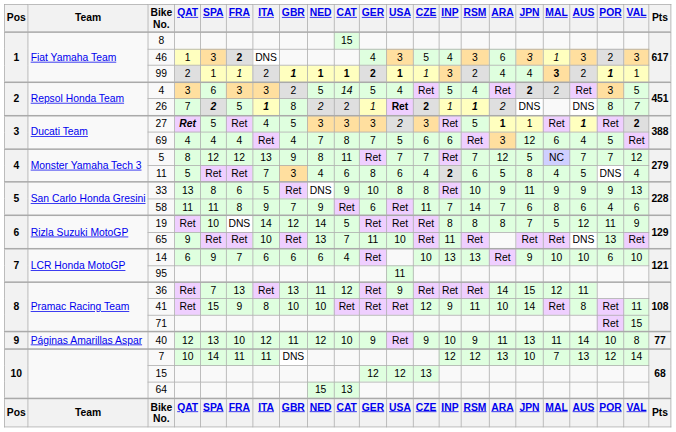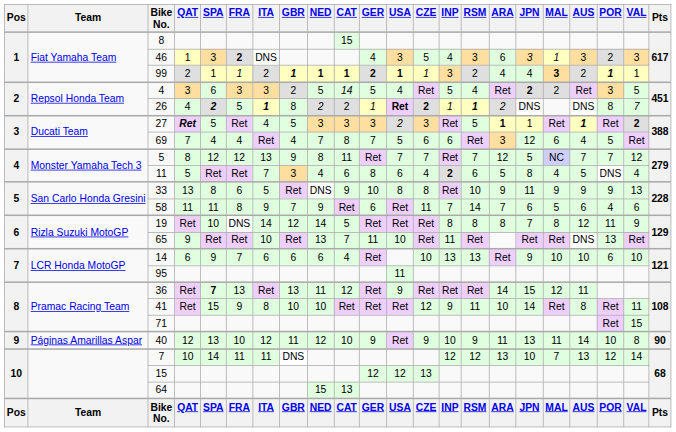 <table class="wikitable" style="font-size: 85%; text-align:center">
 <tr valign="top">
 <th valign="middle" scope="col">Pos</th>
 <th valign="middle" scope="col">Team</th>
 <th valign="middle" scope="col">Bike<br>No.</th>
 <th><a href='#'>QAT</a><br></th>
 <th><a href='#'>SPA</a><br></th>
 <th><a href='#'>FRA</a><br></th>
 <th><a href='#'>ITA</a><br></th>
 <th><a href='#'>GBR</a><br></th>
 <th><a href='#'>NED</a><br></th>
 <th><a href='#'>CAT</a><br></th>
 <th><a href='#'>GER</a><br></th>
 <th><a href='#'>USA</a><br></th>
 <th><a href='#'>CZE</a><br></th>
 <th><a href='#'>INP</a><br></th>
 <th><a href='#'>RSM</a><br></th>
 <th><a href='#'>ARA</a><br></th>
 <th><a href='#'>JPN</a><br></th>
 <th><a href='#'>MAL</a><br></th>
 <th><a href='#'>AUS</a><br></th>
 <th><a href='#'>POR</a><br></th>
 <th><a href='#'>VAL</a><br></th>
 <th valign="middle">Pts</th>
 </tr>
 <tr style="border-top:2px solid #aaaaaa">
 <th rowspan="3">1</th>
 <td align="left" rowspan="3"> <a href='#'>Fiat Yamaha Team</a></td>
 <td>8</td>
 <td></td>
 <td></td>
 <td></td>
 <td></td>
 <td></td>
 <td></td>
 <td style="background:#dfffdf;">15</td>
 <td></td>
 <td></td>
 <td></td>
 <td></td>
 <td></td>
 <td></td>
 <td></td>
 <td></td>
 <td></td>
 <td></td>
 <td></td>
 <th rowspan="3">617</th>
 </tr>
 <tr>
 <td>46</td>
 <td style="background:#ffffbf;">1</td>
 <td style="background:#ffdf9f;">3</td>
 <td style="background:#dfdfdf;"><strong>2</strong></td>
 <td style="background:#ffffff;">DNS</td>
 <td></td>
 <td></td>
 <td></td>
 <td style="background:#dfffdf;">4</td>
 <td style="background:#ffdf9f;">3</td>
 <td style="background:#dfffdf;">5</td>
 <td style="background:#dfffdf;">4</td>
 <td style="background:#ffdf9f;">3</td>
 <td style="background:#dfffdf;">6</td>
 <td style="background:#ffdf9f;"><em>3</em></td>
 <td style="background:#ffffbf;"><em>1</em></td>
 <td style="background:#ffdf9f;">3</td>
 <td style="background:#dfdfdf;">2</td>
 <td style="background:#ffdf9f;">3</td>
 </tr>
 <tr>
 <td>99</td>
 <td style="background:#dfdfdf;">2</td>
 <td style="background:#ffffbf;">1</td>
 <td style="background:#ffffbf;"><em>1</em></td>
 <td style="background:#dfdfdf;">2</td>
 <td style="background:#ffffbf;"><strong><em>1</em></strong></td>
 <td style="background:#ffffbf;"><strong>1</strong></td>
 <td style="background:#ffffbf;"><strong>1</strong></td>
 <td style="background:#dfdfdf;"><strong>2</strong></td>
 <td style="background:#ffffbf;"><strong>1</strong></td>
 <td style="background:#ffffbf;"><em>1</em></td>
 <td style="background:#ffdf9f;">3</td>
 <td style="background:#dfdfdf;">2</td>
 <td style="background:#dfffdf;">4</td>
 <td style="background:#dfffdf;">4</td>
 <td style="background:#ffdf9f;"><strong>3</strong></td>
 <td style="background:#dfdfdf;">2</td>
 <td style="background:#ffffbf;"><strong><em>1</em></strong></td>
 <td style="background:#ffffbf;">1</td>
 </tr>
 <tr style="border-top:2px solid #aaaaaa">
 <th rowspan="2">2</th>
 <td align="left" rowspan="2"> <a href='#'>Repsol Honda Team</a></td>
 <td>4</td>
 <td style="background:#ffdf9f;">3</td>
 <td style="background:#dfffdf;">6</td>
 <td style="background:#ffdf9f;">3</td>
 <td style="background:#ffdf9f;">3</td>
 <td style="background:#dfdfdf;">2</td>
 <td style="background:#dfffdf;">5</td>
 <td style="background:#dfffdf;"><em>14</em></td>
 <td style="background:#dfffdf;">5</td>
 <td style="background:#dfffdf;">4</td>
 <td style="background:#efcfff;">Ret</td>
 <td style="background:#dfffdf;">5</td>
 <td style="background:#dfffdf;">4</td>
 <td style="background:#efcfff;">Ret</td>
 <td style="background:#dfdfdf;"><strong>2</strong></td>
 <td style="background:#dfdfdf;">2</td>
 <td style="background:#efcfff;">Ret</td>
 <td style="background:#ffdf9f;">3</td>
 <td style="background:#dfffdf;">5</td>
 <th rowspan="2">451</th>
 </tr>
 <tr>
 <td>26</td>
-<td style="background:#dfffdf;">7</td>
+<td style="background:#dfffdf;">4</td>
 <td style="background:#dfdfdf;"><strong><em>2</em></strong></td>
 <td style="background:#dfffdf;">5</td>
 <td style="background:#ffffbf;"><strong><em>1</em></strong></td>
 <td style="background:#dfffdf;">8</td>
 <td style="background:#dfdfdf;"><em>2</em></td>
 <td style="background:#dfdfdf;">2</td>
 <td style="background:#ffffbf;"><em>1</em></td>
 <td style="background:#efcfff;"><strong>Ret</strong></td>
 <td style="background:#dfdfdf;"><strong>2</strong></td>
 <td style="background:#ffffbf;"><em>1</em></td>
 <td style="background:#ffffbf;"><strong><em>1</em></strong></td>
 <td style="background:#dfdfdf;"><em>2</em></td>
 <td style="background:#ffffff;">DNS</td>
 <td></td>
 <td style="background:#ffffff;">DNS</td>
 <td style="background:#dfffdf;">8</td>
 <td style="background:#dfffdf;"><em>7</em></td>
 </tr>
 <tr style="border-top:2px solid #aaaaaa">
 <th rowspan="2">3</th>
 <td align="left" rowspan="2"> <a href='#'>Ducati Team</a></td>
 <td>27</td>
 <td style="background:#efcfff;"><strong><em>Ret</em></strong></td>
 <td style="background:#dfffdf;">5</td>
 <td style="background:#efcfff;">Ret</td>
 <td style="background:#dfffdf;">4</td>
 <td style="background:#dfffdf;">5</td>
 <td style="background:#ffdf9f;">3</td>
 <td style="background:#ffdf9f;">3</td>
 <td style="background:#ffdf9f;">3</td>
 <td style="background:#dfdfdf;"><em>2</em></td>
 <td style="background:#ffdf9f;">3</td>
 <td style="background:#efcfff;">Ret</td>
 <td style="background:#dfffdf;">5</td>
 <td style="background:#ffffbf;"><strong>1</strong></td>
 <td style="background:#ffffbf;">1</td>
 <td style="background:#efcfff;">Ret</td>
 <td style="background:#ffffbf;"><strong><em>1</em></strong></td>
 <td style="background:#efcfff;">Ret</td>
 <td style="background:#dfdfdf;"><strong>2</strong></td>
 <th rowspan="2">388</th>
 </tr>
 <tr>
 <td>69</td>
-<td style="background:#dfffdf;">4</td>
+<td style="background:#dfffdf;">7</td>
 <td style="background:#dfffdf;">4</td>
 <td style="background:#dfffdf;">4</td>
 <td style="background:#efcfff;">Ret</td>
 <td style="background:#dfffdf;">4</td>
 <td style="background:#dfffdf;">7</td>
 <td style="background:#dfffdf;">8</td>
 <td style="background:#dfffdf;">7</td>
 <td style="background:#dfffdf;">5</td>
 <td style="background:#dfffdf;">6</td>
 <td style="background:#dfffdf;">6</td>
 <td style="background:#efcfff;">Ret</td>
 <td style="background:#ffdf9f;">3</td>
 <td style="background:#dfffdf;">12</td>
 <td style="background:#dfffdf;">6</td>
 <td style="background:#dfffdf;">4</td>
 <td style="background:#dfffdf;">5</td>
 <td style="background:#efcfff;">Ret</td>
 </tr>
 <tr style="border-top:2px solid #aaaaaa">
 <th rowspan="2">4</th>
 <td align="left" rowspan="2"> <a href='#'>Monster Yamaha Tech 3</a></td>
 <td>5</td>
 <td style="background:#dfffdf;">8</td>
 <td style="background:#dfffdf;">12</td>
 <td style="background:#dfffdf;">12</td>
 <td style="background:#dfffdf;">13</td>
 <td style="background:#dfffdf;">9</td>
 <td style="background:#dfffdf;">8</td>
 <td style="background:#dfffdf;">11</td>
 <td style="background:#efcfff;">Ret</td>
 <td style="background:#dfffdf;">7</td>
 <td style="background:#dfffdf;">7</td>
 <td style="background:#efcfff;">Ret</td>
 <td style="background:#dfffdf;">7</td>
 <td style="background:#dfffdf;">12</td>
 <td style="background:#dfffdf;">5</td>
 <td style="background:#cfcfff;">NC</td>
 <td style="background:#dfffdf;">7</td>
 <td style="background:#dfffdf;">7</td>
 <td style="background:#dfffdf;">12</td>
 <th rowspan="2">279</th>
 </tr>
 <tr>
 <td>11</td>
 <td style="background:#dfffdf;">5</td>
 <td style="background:#efcfff;">Ret</td>
 <td style="background:#efcfff;">Ret</td>
 <td style="background:#dfffdf;">7</td>
 <td style="background:#ffdf9f;">3</td>
 <td style="background:#dfffdf;">4</td>
 <td style="background:#dfffdf;">6</td>
 <td style="background:#dfffdf;">8</td>
 <td style="background:#dfffdf;">6</td>
 <td style="background:#dfffdf;">4</td>
 <td style="background:#dfdfdf;"><strong>2</strong></td>
 <td style="background:#dfffdf;">6</td>
 <td style="background:#dfffdf;">5</td>
 <td style="background:#dfffdf;">8</td>
 <td style="background:#dfffdf;">4</td>
 <td style="background:#dfffdf;">5</td>
 <td style="background:#ffffff;">DNS</td>
 <td style="background:#dfffdf;">4</td>
 </tr>
 <tr style="border-top:2px solid #aaaaaa">
 <th rowspan="2">5</th>
 <td align="left" rowspan="2"> <a href='#'>San Carlo Honda Gresini</a></td>
 <td>33</td>
 <td style="background:#dfffdf;">13</td>
 <td style="background:#dfffdf;">8</td>
 <td style="background:#dfffdf;">6</td>
 <td style="background:#dfffdf;">5</td>
 <td style="background:#efcfff;">Ret</td>
 <td style="background:#ffffff;">DNS</td>
 <td style="background:#dfffdf;">9</td>
 <td style="background:#dfffdf;">10</td>
 <td style="background:#dfffdf;">8</td>
 <td style="background:#dfffdf;">8</td>
 <td style="background:#efcfff;">Ret</td>
 <td style="background:#dfffdf;">10</td>
 <td style="background:#dfffdf;">9</td>
 <td style="background:#dfffdf;">11</td>
 <td style="background:#dfffdf;">9</td>
 <td style="background:#dfffdf;">9</td>
 <td style="background:#dfffdf;">9</td>
 <td style="background:#dfffdf;">13</td>
 <th rowspan="2">228</th>
 </tr>
 <tr>
 <td>58</td>
 <td style="background:#dfffdf;">11</td>
 <td style="background:#dfffdf;">11</td>
 <td style="background:#dfffdf;">8</td>
 <td style="background:#dfffdf;">9</td>
 <td style="background:#dfffdf;">7</td>
 <td style="background:#dfffdf;">9</td>
 <td style="background:#efcfff;">Ret</td>
 <td style="background:#dfffdf;">6</td>
 <td style="background:#efcfff;">Ret</td>
 <td style="background:#dfffdf;">11</td>
 <td style="background:#dfffdf;">7</td>
 <td style="background:#dfffdf;">14</td>
 <td style="background:#dfffdf;">7</td>
 <td style="background:#dfffdf;">6</td>
-<td style="background:#dfffdf;">8</td>
+<td style="background:#dfffdf;">5</td>
 <td style="background:#dfffdf;">6</td>
 <td style="background:#dfffdf;">4</td>
 <td style="background:#dfffdf;">6</td>
 </tr>
 <tr style="border-top:2px solid #aaaaaa">
 <th rowspan="2">6</th>
 <td align="left" rowspan="2"> <a href='#'>Rizla Suzuki MotoGP</a></td>
 <td>19</td>
 <td style="background:#efcfff;">Ret</td>
 <td style="background:#dfffdf;">10</td>
 <td style="background:#ffffff;">DNS</td>
 <td style="background:#dfffdf;">14</td>
 <td style="background:#dfffdf;">12</td>
 <td style="background:#dfffdf;">14</td>
 <td style="background:#dfffdf;">5</td>
 <td style="background:#efcfff;">Ret</td>
 <td style="background:#efcfff;">Ret</td>
 <td style="background:#efcfff;">Ret</td>
 <td style="background:#dfffdf;">8</td>
 <td style="background:#dfffdf;">8</td>
 <td style="background:#dfffdf;">8</td>
 <td style="background:#dfffdf;">7</td>
-<td style="background:#dfffdf;">5</td>
+<td style="background:#dfffdf;">8</td>
 <td style="background:#dfffdf;">12</td>
 <td style="background:#dfffdf;">11</td>
 <td style="background:#dfffdf;">9</td>
 <th rowspan="2">129</th>
 </tr>
 <tr>
 <td>65</td>
 <td style="background:#dfffdf;">9</td>
 <td style="background:#efcfff;">Ret</td>
 <td style="background:#efcfff;">Ret</td>
 <td style="background:#dfffdf;">10</td>
 <td style="background:#efcfff;">Ret</td>
 <td style="background:#dfffdf;">13</td>
 <td style="background:#dfffdf;">7</td>
 <td style="background:#dfffdf;">11</td>
 <td style="background:#dfffdf;">10</td>
 <td style="background:#efcfff;">Ret</td>
 <td style="background:#dfffdf;">11</td>
 <td style="background:#efcfff;">Ret</td>
 <td></td>
 <td style="background:#efcfff;">Ret</td>
 <td style="background:#efcfff;">Ret</td>
 <td style="background:#ffffff;">DNS</td>
 <td style="background:#dfffdf;">13</td>
 <td style="background:#efcfff;">Ret</td>
 </tr>
 <tr style="border-top:2px solid #aaaaaa">
 <th rowspan="2">7</th>
 <td align="left" rowspan="2"> <a href='#'>LCR Honda MotoGP</a></td>
 <td>14</td>
 <td style="background:#dfffdf;">6</td>
 <td style="background:#dfffdf;">9</td>
 <td style="background:#dfffdf;">7</td>
 <td style="background:#dfffdf;">6</td>
 <td style="background:#dfffdf;">6</td>
 <td style="background:#dfffdf;">6</td>
 <td style="background:#dfffdf;">4</td>
 <td style="background:#efcfff;">Ret</td>
 <td></td>
 <td style="background:#dfffdf;">10</td>
 <td style="background:#dfffdf;">13</td>
 <td style="background:#dfffdf;">13</td>
 <td style="background:#efcfff;">Ret</td>
 <td style="background:#dfffdf;">9</td>
 <td style="background:#dfffdf;">10</td>
 <td style="background:#dfffdf;">10</td>
 <td style="background:#dfffdf;">6</td>
 <td style="background:#dfffdf;">10</td>
 <th rowspan="2">121</th>
 </tr>
 <tr>
 <td>95</td>
 <td></td>
 <td></td>
 <td></td>
 <td></td>
 <td></td>
 <td></td>
 <td></td>
 <td></td>
 <td style="background:#dfffdf;">11</td>
 <td></td>
 <td></td>
 <td></td>
 <td></td>
 <td></td>
 <td></td>
 <td></td>
 <td></td>
 <td></td>
 </tr>
 <tr style="border-top:2px solid #aaaaaa">
 <th rowspan="3">8</th>
 <td align="left" rowspan="3"> <a href='#'>Pramac Racing Team</a></td>
 <td>36</td>
 <td style="background:#efcfff;">Ret</td>
-<td style="background:#dfffdf;">7</td>
+<td style="background:#dfffdf;"><strong>7</strong></td>
 <td style="background:#dfffdf;">13</td>
 <td style="background:#efcfff;">Ret</td>
 <td style="background:#dfffdf;">13</td>
 <td style="background:#dfffdf;">11</td>
 <td style="background:#dfffdf;">12</td>
 <td style="background:#efcfff;">Ret</td>
 <td style="background:#dfffdf;">9</td>
 <td style="background:#efcfff;">Ret</td>
 <td style="background:#efcfff;">Ret</td>
 <td style="background:#efcfff;">Ret</td>
 <td style="background:#dfffdf;">14</td>
 <td style="background:#dfffdf;">15</td>
 <td style="background:#dfffdf;">12</td>
 <td style="background:#dfffdf;">11</td>
 <td></td>
 <td></td>
 <th rowspan="3">108</th>
 </tr>
 <tr>
 <td>41</td>
 <td style="background:#efcfff;">Ret</td>
 <td style="background:#dfffdf;">15</td>
 <td style="background:#dfffdf;">9</td>
 <td style="background:#dfffdf;">8</td>
 <td style="background:#dfffdf;">10</td>
 <td style="background:#dfffdf;">10</td>
 <td style="background:#efcfff;">Ret</td>
 <td style="background:#efcfff;">Ret</td>
 <td style="background:#efcfff;">Ret</td>
 <td style="background:#dfffdf;">12</td>
 <td style="background:#dfffdf;">9</td>
 <td style="background:#dfffdf;">11</td>
 <td style="background:#dfffdf;">10</td>
 <td style="background:#dfffdf;">14</td>
 <td style="background:#efcfff;">Ret</td>
 <td style="background:#dfffdf;">8</td>
 <td style="background:#efcfff;">Ret</td>
 <td style="background:#dfffdf;">11</td>
 </tr>
 <tr>
 <td>71</td>
 <td></td>
 <td></td>
 <td></td>
 <td></td>
 <td></td>
 <td></td>
 <td></td>
 <td></td>
 <td></td>
 <td></td>
 <td></td>
 <td></td>
 <td></td>
 <td></td>
 <td></td>
 <td></td>
 <td style="background:#efcfff;">Ret</td>
 <td style="background:#dfffdf;">15</td>
 </tr>
 <tr style="border-top:2px solid #aaaaaa">
 <th>9</th>
 <td align="left"> <a href='#'>Páginas Amarillas Aspar</a></td>
 <td>40</td>
 <td style="background:#dfffdf;">12</td>
 <td style="background:#dfffdf;">13</td>
 <td style="background:#dfffdf;">10</td>
 <td style="background:#dfffdf;">12</td>
 <td style="background:#dfffdf;">11</td>
 <td style="background:#dfffdf;">12</td>
 <td style="background:#dfffdf;">10</td>
 <td style="background:#dfffdf;">9</td>
 <td style="background:#efcfff;">Ret</td>
 <td style="background:#dfffdf;">9</td>
 <td style="background:#dfffdf;">10</td>
 <td style="background:#dfffdf;">9</td>
 <td style="background:#dfffdf;">11</td>
 <td style="background:#dfffdf;">13</td>
 <td style="background:#dfffdf;">11</td>
 <td style="background:#dfffdf;">14</td>
 <td style="background:#dfffdf;">10</td>
 <td style="background:#dfffdf;">8</td>
-<th>77</th>
+<th>90</th>
 </tr>
 <tr style="border-top:2px solid #aaaaaa">
 <th rowspan="3">10</th>
 <td align="left" rowspan="3"></td>
 <td>7</td>
 <td style="background:#dfffdf;">10</td>
 <td style="background:#dfffdf;">14</td>
 <td style="background:#dfffdf;">11</td>
 <td style="background:#dfffdf;">11</td>
 <td style="background:#ffffff;">DNS</td>
 <td></td>
 <td></td>
 <td></td>
 <td></td>
 <td></td>
 <td style="background:#dfffdf;">12</td>
 <td style="background:#dfffdf;">12</td>
 <td style="background:#dfffdf;">13</td>
 <td style="background:#dfffdf;">10</td>
 <td style="background:#dfffdf;">7</td>
 <td style="background:#dfffdf;">13</td>
 <td style="background:#dfffdf;">12</td>
 <td style="background:#dfffdf;">14</td>
 <th rowspan="3">68</th>
 </tr>
 <tr>
 <td>15</td>
 <td></td>
 <td></td>
 <td></td>
 <td></td>
 <td></td>
 <td></td>
 <td></td>
 <td style="background:#dfffdf;">12</td>
 <td style="background:#dfffdf;">12</td>
 <td style="background:#dfffdf;">13</td>
 <td></td>
 <td></td>
 <td></td>
 <td></td>
 <td></td>
 <td></td>
 <td></td>
 <td></td>
 </tr>
 <tr>
 <td>64</td>
 <td></td>
 <td></td>
 <td></td>
 <td></td>
 <td></td>
 <td style="background:#dfffdf;">15</td>
 <td style="background:#dfffdf;">13</td>
 <td></td>
 <td></td>
 <td></td>
 <td></td>
 <td></td>
 <td></td>
 <td></td>
 <td></td>
 <td></td>
 <td></td>
 <td></td>
 </tr>
 <tr valign="top" style="border-top:2px solid #aaaaaa">
 <th valign="middle" scope="col">Pos</th>
 <th valign="middle" scope="col">Team</th>
 <th valign="middle" scope="col">Bike<br>No.</th>
 <th><a href='#'>QAT</a><br></th>
 <th><a href='#'>SPA</a><br></th>
 <th><a href='#'>FRA</a><br></th>
 <th><a href='#'>ITA</a><br></th>
 <th><a href='#'>GBR</a><br></th>
 <th><a href='#'>NED</a><br></th>
 <th><a href='#'>CAT</a><br></th>
 <th><a href='#'>GER</a><br></th>
 <th><a href='#'>USA</a><br></th>
 <th><a href='#'>CZE</a><br></th>
 <th><a href='#'>INP</a><br></th>
 <th><a href='#'>RSM</a><br></th>
 <th><a href='#'>ARA</a><br></th>
 <th><a href='#'>JPN</a><br></th>
 <th><a href='#'>MAL</a><br></th>
 <th><a href='#'>AUS</a><br></th>
 <th><a href='#'>POR</a><br></th>
 <th><a href='#'>VAL</a><br></th>
 <th valign="middle">Pts</th>
 </tr>
 </table>
